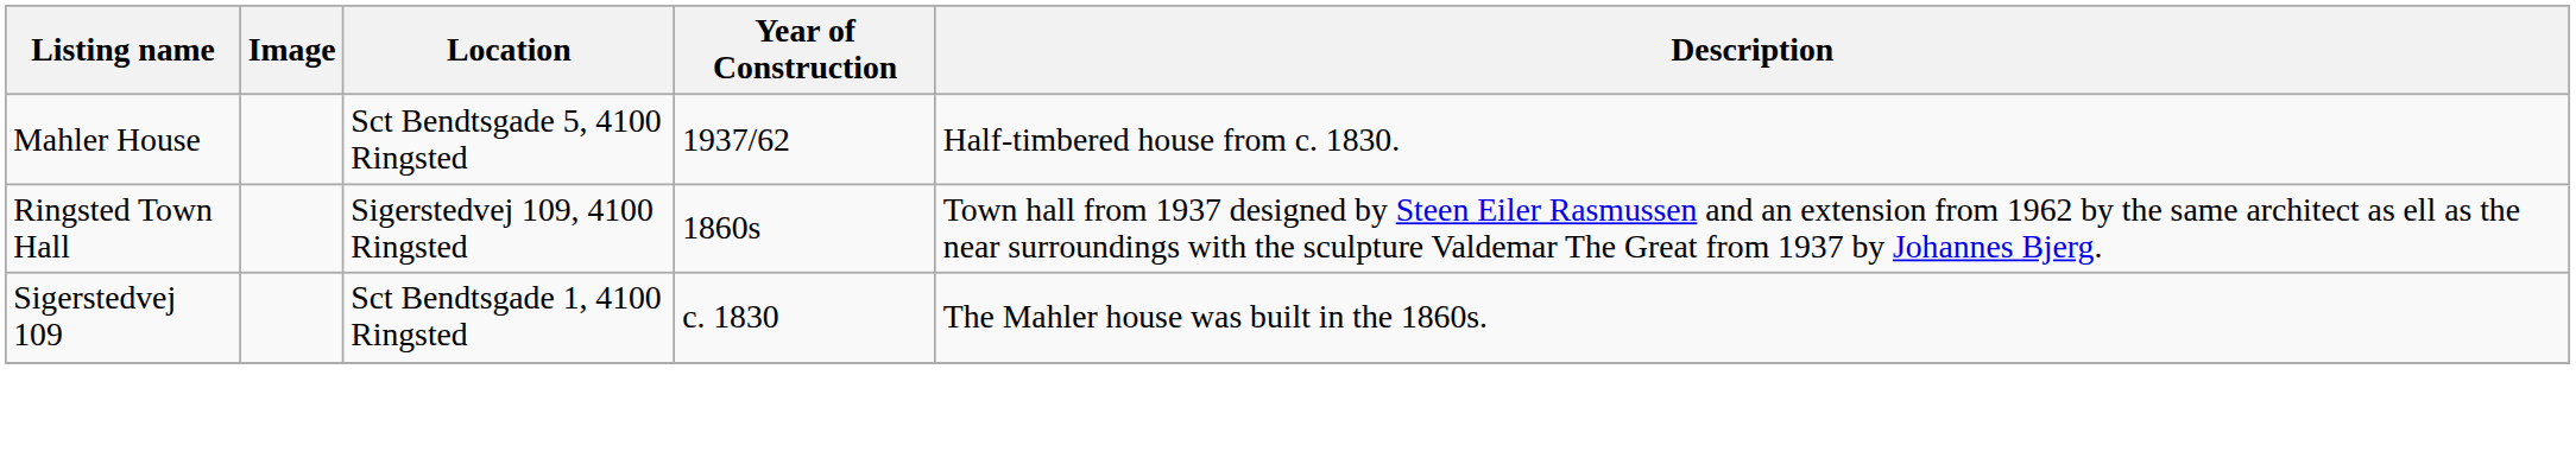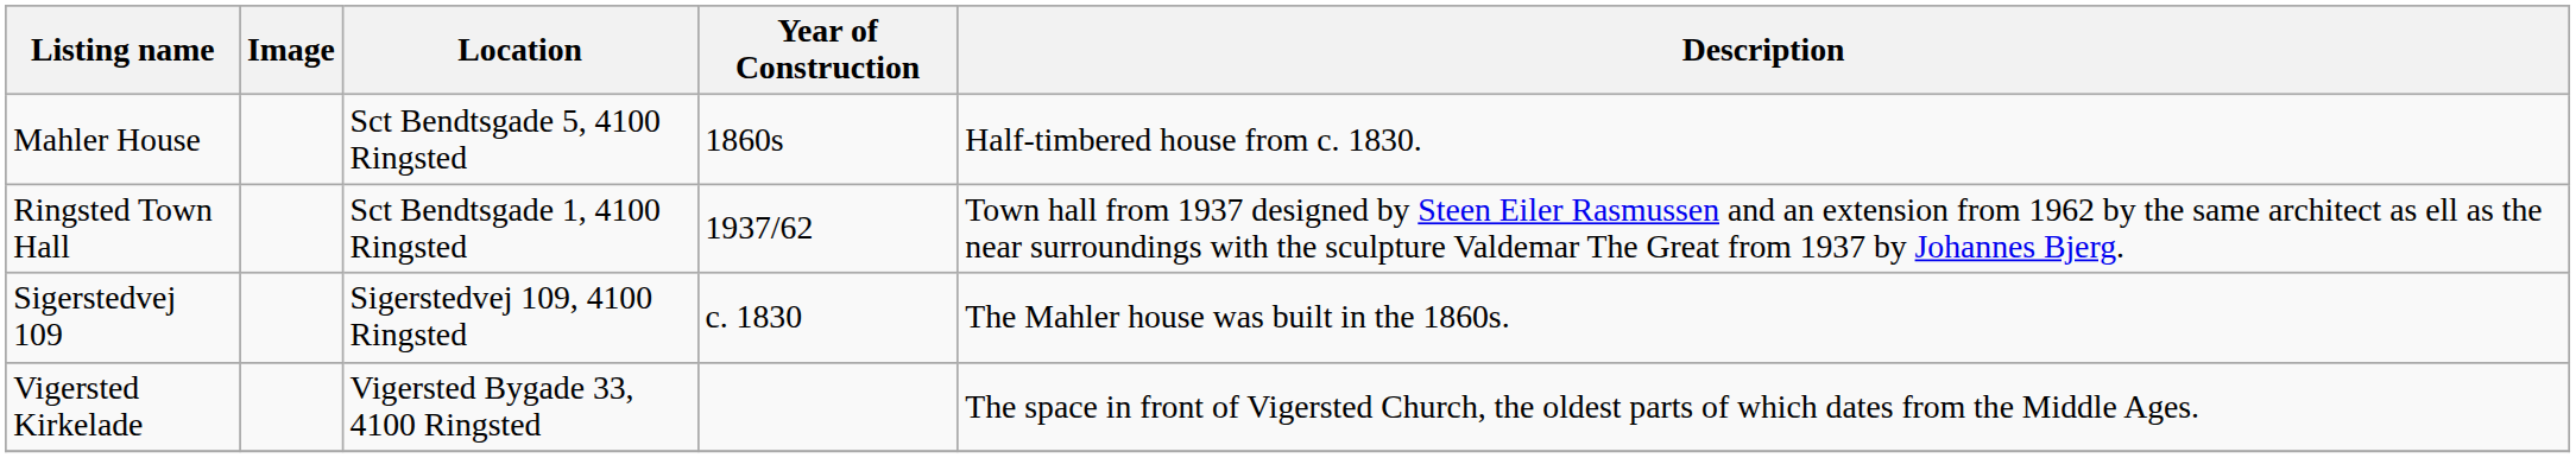 <table class="wikitable sortable">
 <tr>
 <th>Listing name</th>
 <th>Image</th>
 <th>Location</th>
 <th>Year of Construction</th>
 <th>Description</th>
 </tr>
 <tr>
 <td>Mahler House</td>
 <td></td>
 <td>Sct Bendtsgade 5, 4100 Ringsted</td>
-<td>1937/62</td>
+<td>1860s</td>
 <td>Half-timbered house from c. 1830.</td>
 </tr>
 <tr>
 <td>Ringsted Town Hall</td>
 <td></td>
-<td>Sigerstedvej 109, 4100 Ringsted</td>
-<td>1860s</td>
+<td>Sct Bendtsgade 1, 4100 Ringsted</td>
+<td>1937/62</td>
 <td>Town hall from 1937 designed by <a href='#'>Steen Eiler Rasmussen</a> and an extension from 1962 by the same architect as ell as the near surroundings with the sculpture Valdemar The Great from 1937 by <a href='#'>Johannes Bjerg</a>.</td>
 </tr>
 <tr>
 <td>Sigerstedvej 109</td>
 <td></td>
-<td>Sct Bendtsgade 1, 4100 Ringsted</td>
+<td>Sigerstedvej 109, 4100 Ringsted</td>
 <td>c. 1830</td>
 <td>The Mahler house was built in the 1860s.</td>
 </tr>
 <tr>
+<td>Vigersted Kirkelade</td>
+<td></td>
+<td>Vigersted Bygade 33, 4100 Ringsted</td>
+<td></td>
+<td>The space in front of Vigersted Church, the oldest parts of which dates from the Middle Ages.</td>
+</tr>
+<tr>
 </tr>
 </table>
